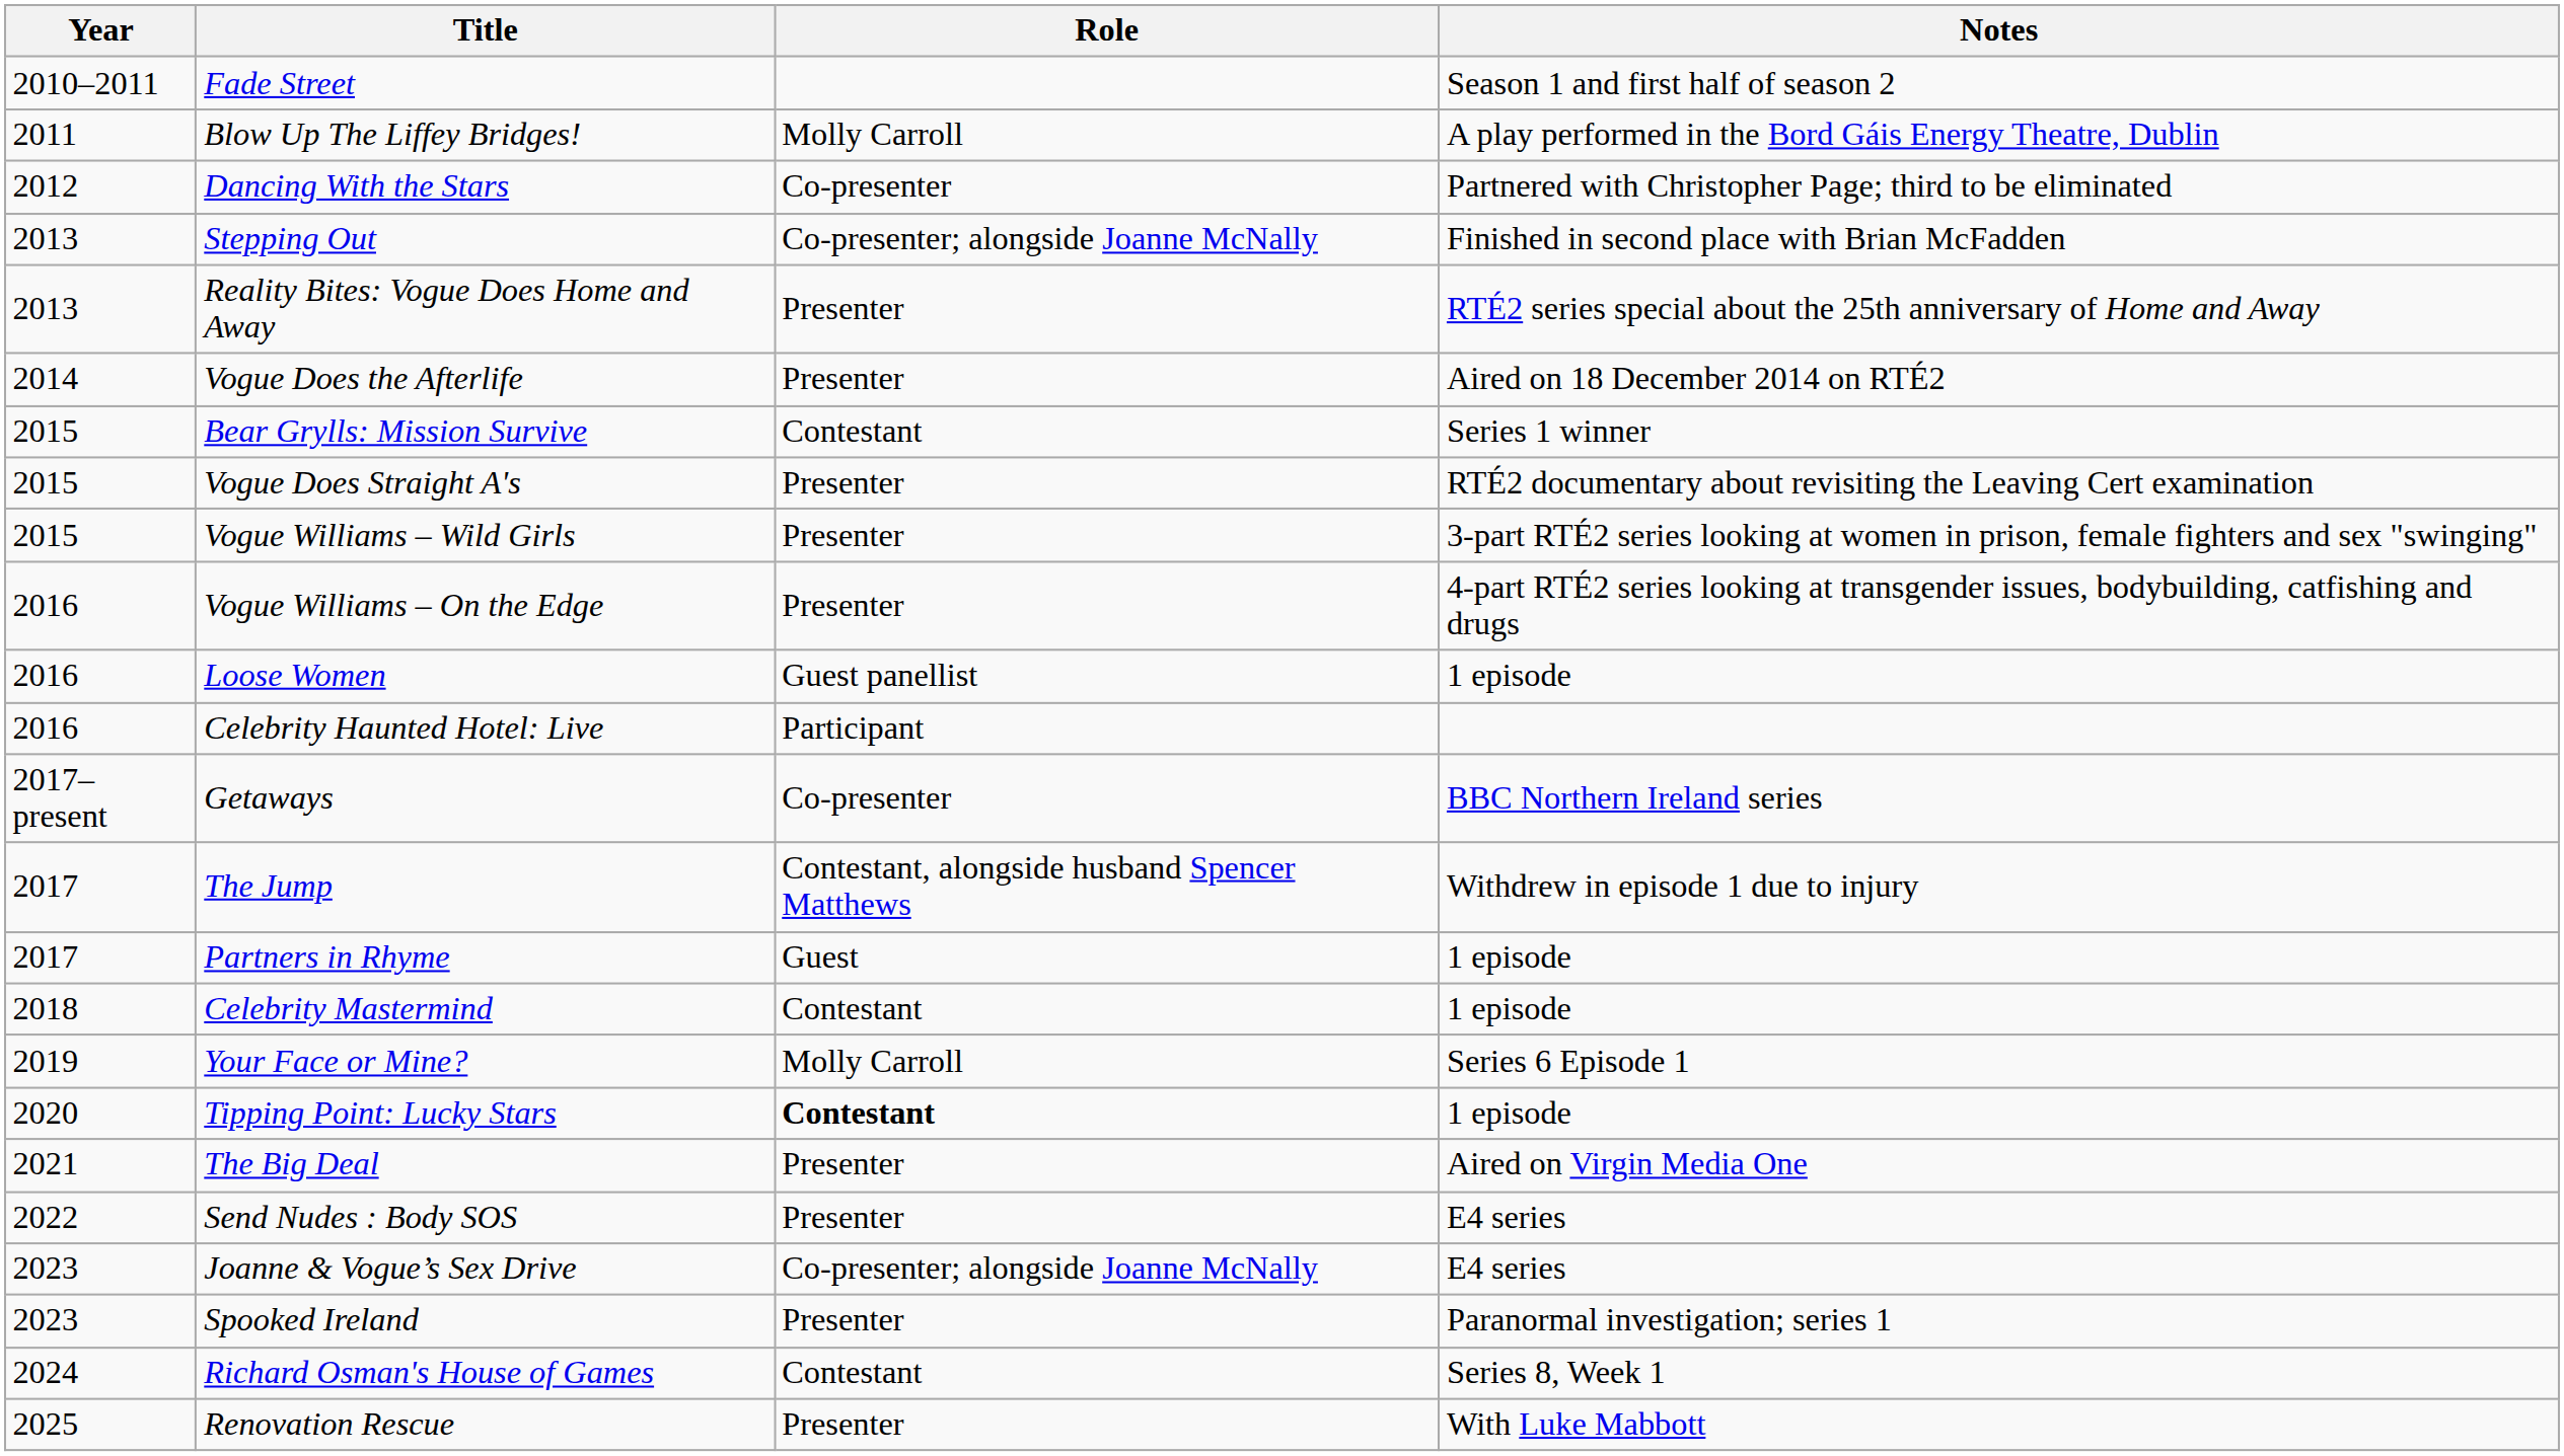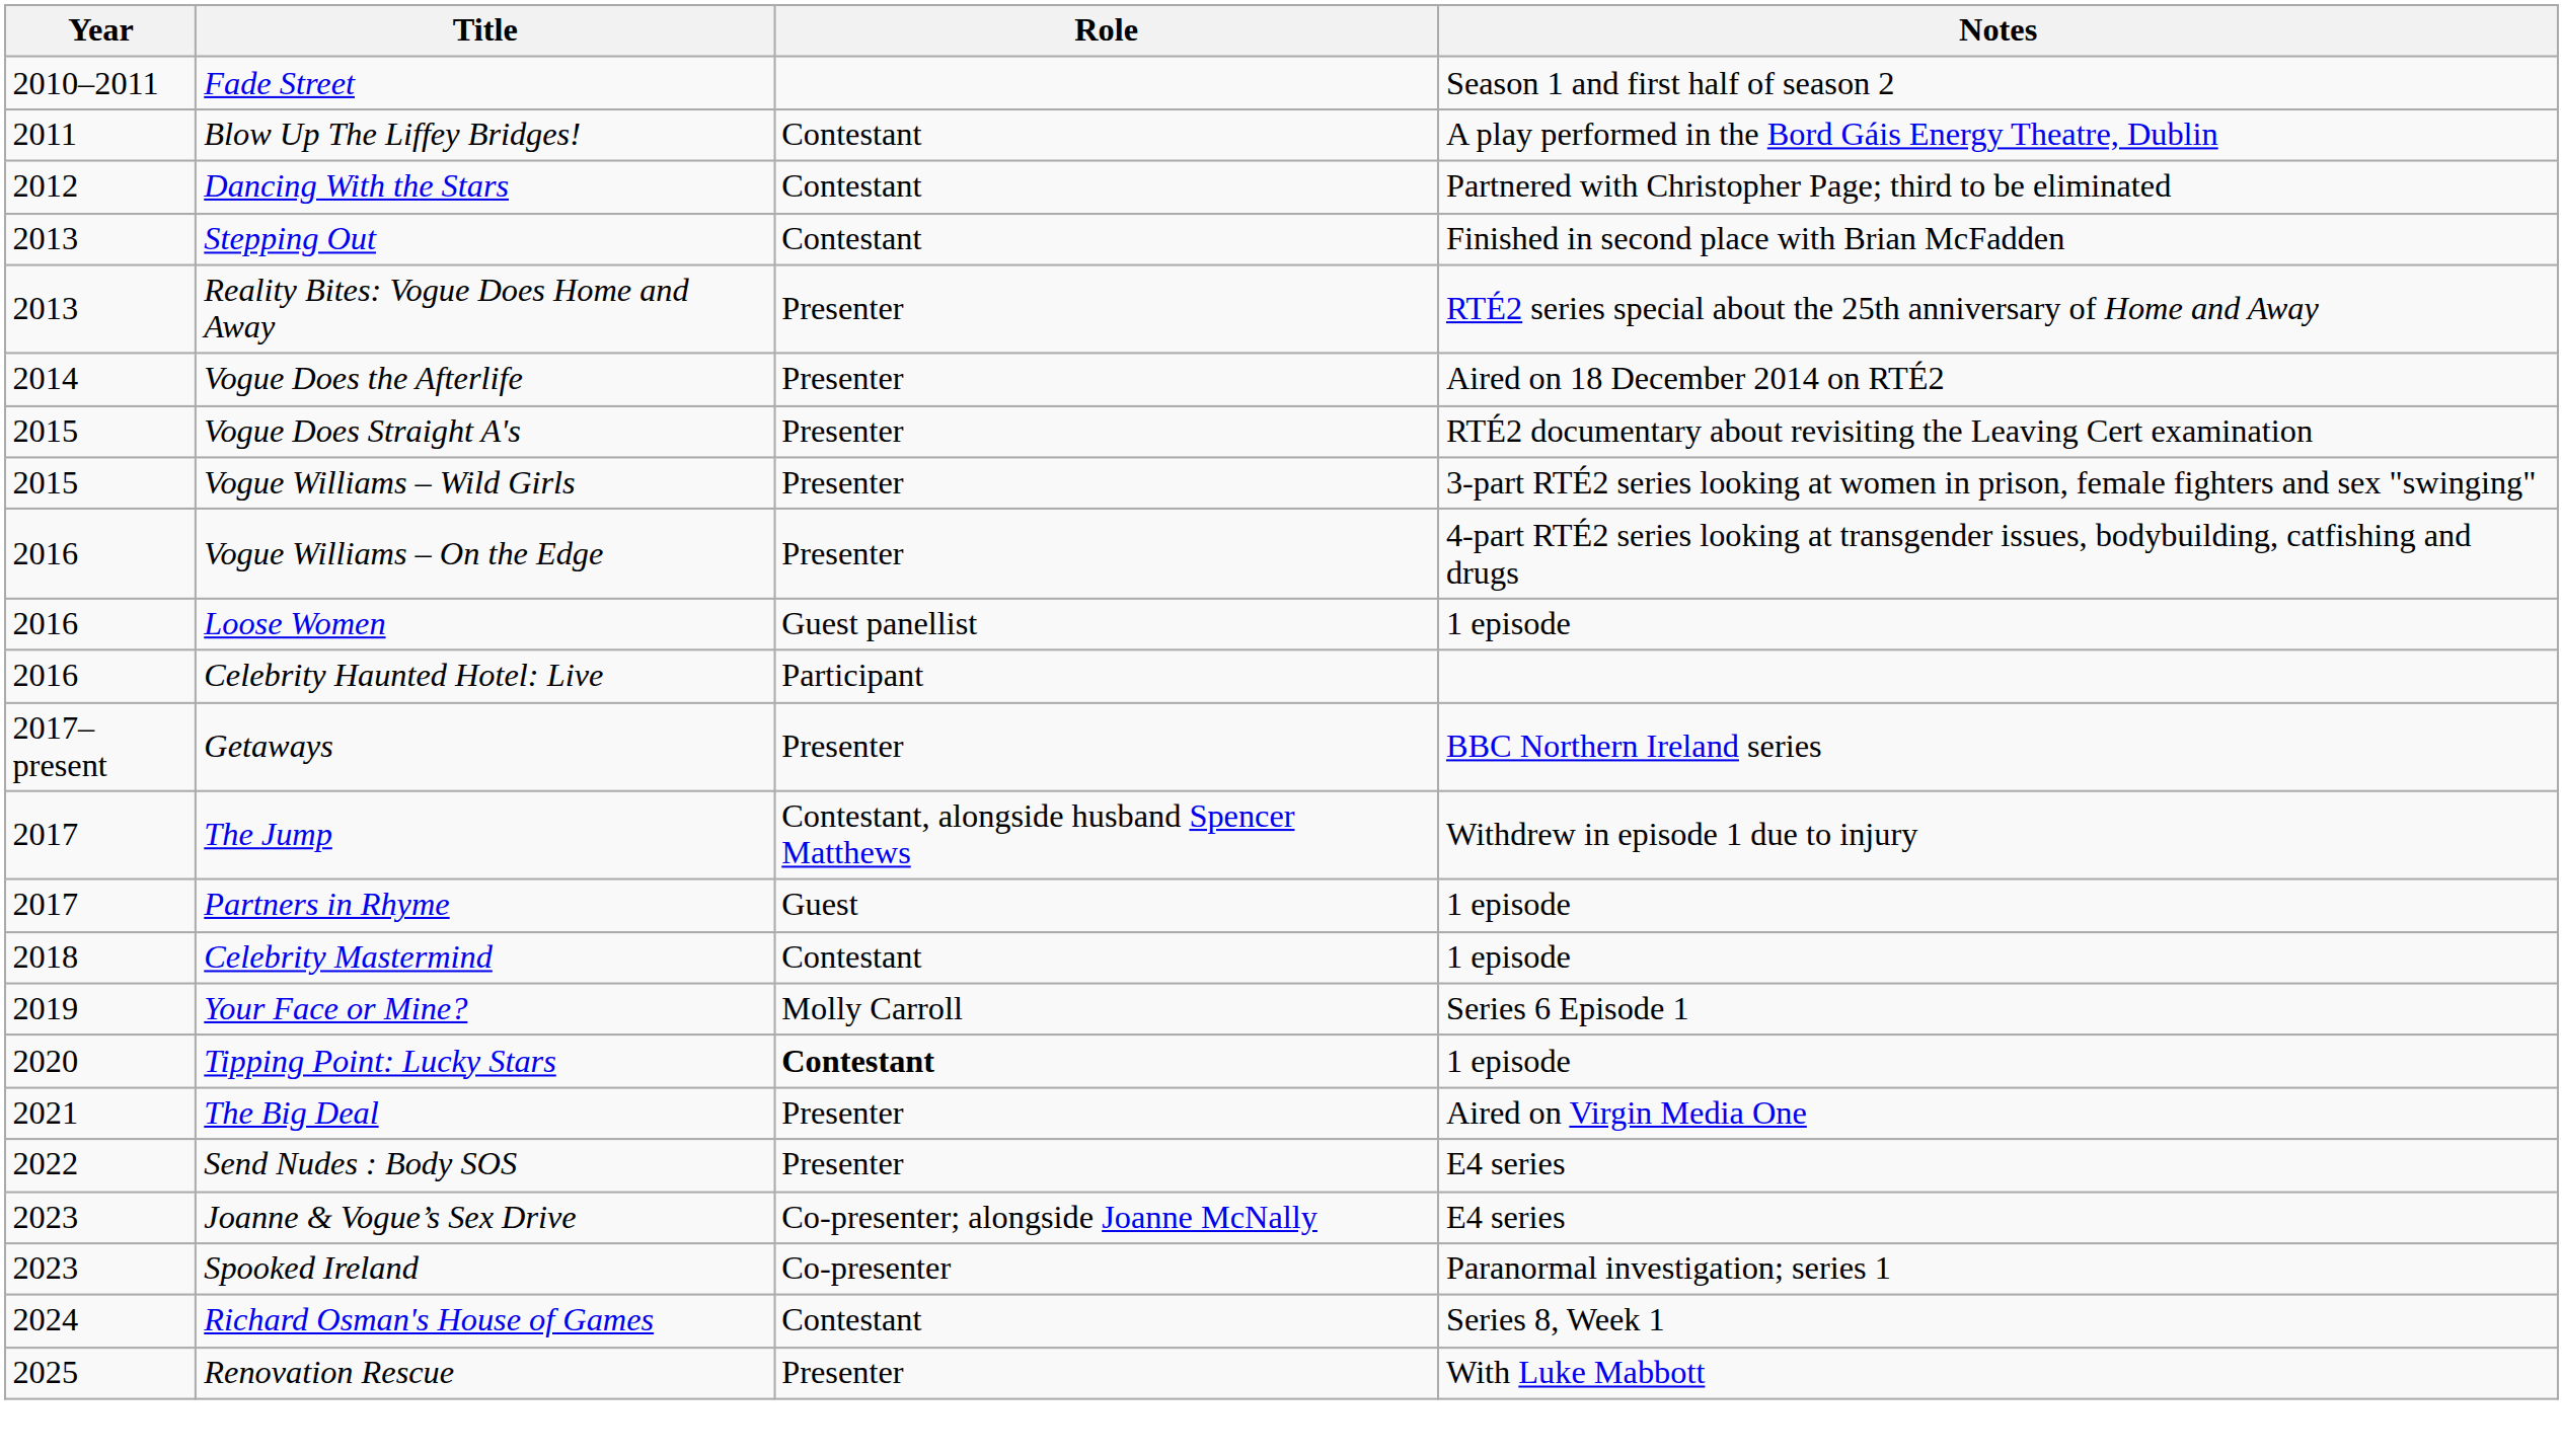 <table class="wikitable sortable">
 <tr>
 <th>Year</th>
 <th>Title</th>
 <th>Role</th>
 <th>Notes</th>
 </tr>
 <tr>
 <td>2010–2011</td>
 <td><em><a href='#'>Fade Street</a></em></td>
 <td></td>
 <td>Season 1 and first half of season 2</td>
 </tr>
 <tr>
 <td>2011</td>
 <td><em>Blow Up The Liffey Bridges!</em></td>
-<td>Molly Carroll</td>
+<td>Contestant</td>
 <td>A play performed in the <a href='#'>Bord Gáis Energy Theatre, Dublin</a></td>
 </tr>
 <tr>
 <td>2012</td>
 <td><em><a href='#'>Dancing With the Stars</a></em></td>
-<td>Co-presenter</td>
+<td>Contestant</td>
 <td>Partnered with Christopher Page; third to be eliminated</td>
 </tr>
 <tr>
 <td>2013</td>
 <td><em><a href='#'>Stepping Out</a></em></td>
-<td>Co-presenter; alongside <a href='#'>Joanne McNally</a></td>
+<td>Contestant</td>
 <td>Finished in second place with Brian McFadden</td>
 </tr>
 <tr>
 <td>2013</td>
 <td><em>Reality Bites: Vogue Does Home and Away</em></td>
 <td>Presenter</td>
 <td><a href='#'>RTÉ2</a> series special about the 25th anniversary of <em>Home and Away</em></td>
 </tr>
 <tr>
 <td>2014</td>
 <td><em>Vogue Does the Afterlife</em></td>
 <td>Presenter</td>
 <td>Aired on 18 December 2014 on RTÉ2</td>
-</tr>
-<tr>
-<td>2015</td>
-<td><em><a href='#'>Bear Grylls: Mission Survive</a></em></td>
-<td>Contestant</td>
-<td>Series 1 winner</td>
 </tr>
 <tr>
 <td>2015</td>
 <td><em>Vogue Does Straight A's</em></td>
 <td>Presenter</td>
 <td>RTÉ2 documentary about revisiting the Leaving Cert examination</td>
 </tr>
 <tr>
 <td>2015</td>
 <td><em>Vogue Williams – Wild Girls</em></td>
 <td>Presenter</td>
 <td>3-part RTÉ2 series looking at women in prison, female fighters and sex "swinging"</td>
 </tr>
 <tr>
 <td>2016</td>
 <td><em>Vogue Williams – On the Edge</em></td>
 <td>Presenter</td>
 <td>4-part RTÉ2 series looking at transgender issues, bodybuilding, catfishing and drugs</td>
 </tr>
 <tr>
 <td>2016</td>
 <td><em><a href='#'>Loose Women</a></em></td>
 <td>Guest panellist</td>
 <td>1 episode</td>
 </tr>
 <tr>
 <td>2016</td>
 <td><em>Celebrity Haunted Hotel: Live</em></td>
 <td>Participant</td>
 <td></td>
 </tr>
 <tr>
 <td>2017–present</td>
 <td><em>Getaways</em></td>
-<td>Co-presenter</td>
+<td>Presenter</td>
 <td><a href='#'>BBC Northern Ireland</a> series</td>
 </tr>
 <tr>
 <td>2017</td>
 <td><em><a href='#'>The Jump</a></em></td>
 <td>Contestant, alongside husband <a href='#'>Spencer Matthews</a></td>
 <td>Withdrew in episode 1 due to injury</td>
 </tr>
 <tr>
 <td>2017</td>
 <td><em><a href='#'>Partners in Rhyme</a></em></td>
 <td>Guest</td>
 <td>1 episode</td>
 </tr>
 <tr>
 <td>2018</td>
 <td><em><a href='#'>Celebrity Mastermind</a></em></td>
 <td>Contestant</td>
 <td>1 episode</td>
 </tr>
 <tr>
 <td>2019</td>
 <td><em><a href='#'>Your Face or Mine?</a></em></td>
 <td>Molly Carroll</td>
 <td>Series 6 Episode 1</td>
 </tr>
 <tr>
 <td>2020</td>
 <td><em><a href='#'>Tipping Point: Lucky Stars</a></em></td>
 <td><strong>Contestant</strong></td>
 <td>1 episode</td>
 </tr>
 <tr>
 <td>2021</td>
 <td><em><a href='#'>The Big Deal</a></em></td>
 <td>Presenter</td>
 <td>Aired on <a href='#'>Virgin Media One</a></td>
 </tr>
 <tr>
 <td>2022</td>
 <td><em>Send Nudes : Body SOS</em></td>
 <td>Presenter</td>
 <td>E4 series</td>
 </tr>
 <tr>
 <td>2023</td>
 <td><em>Joanne & Vogue’s Sex Drive</em></td>
 <td>Co-presenter; alongside <a href='#'>Joanne McNally</a></td>
 <td>E4 series</td>
 </tr>
 <tr>
 <td>2023</td>
 <td><em>Spooked Ireland</em></td>
-<td>Presenter</td>
+<td>Co-presenter</td>
 <td>Paranormal investigation; series 1</td>
 </tr>
 <tr>
 <td>2024</td>
 <td><em><a href='#'>Richard Osman's House of Games</a></em></td>
 <td>Contestant</td>
 <td>Series 8, Week 1</td>
 </tr>
 <tr>
 <td>2025</td>
 <td><em>Renovation Rescue</em></td>
 <td>Presenter</td>
 <td>With <a href='#'>Luke Mabbott</a></td>
 </tr>
 </table>
